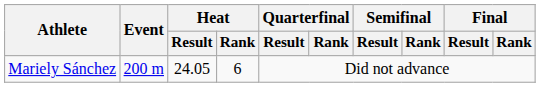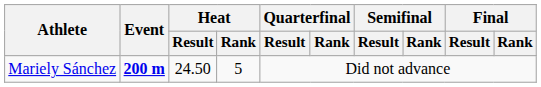 <table class=wikitable style="font-size:90%">
 <tr>
 <th rowspan="2">Athlete</th>
 <th rowspan="2">Event</th>
 <th colspan="2">Heat</th>
 <th colspan="2">Quarterfinal</th>
 <th colspan="2">Semifinal</th>
 <th colspan="2">Final</th>
 </tr>
 <tr style="font-size:95%">
 <th>Result</th>
 <th>Rank</th>
 <th>Result</th>
 <th>Rank</th>
 <th>Result</th>
 <th>Rank</th>
 <th>Result</th>
 <th>Rank</th>
 </tr>
 <tr align=center>
 <td align=left><a href='#'>Mariely Sánchez</a></td>
-<td align=left><a href='#'>200 m</a></td>
-<td>24.05</td>
-<td>6</td>
+<td align=left><strong><a href='#'>200 m</a></strong></td>
+<td>24.50</td>
+<td>5</td>
 <td colspan=6>Did not advance</td>
 </tr>
 </table>
